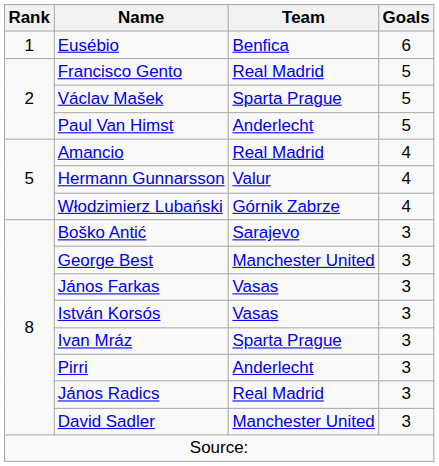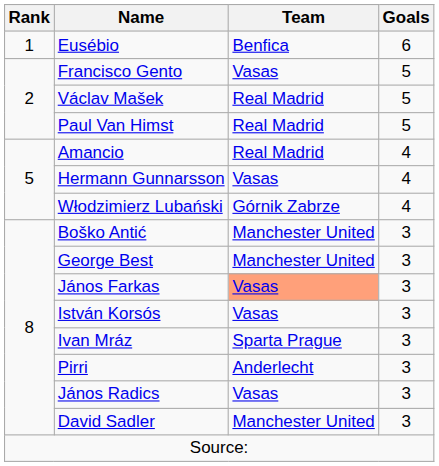 <table class="wikitable" style="text-align:center">
 <tr>
 <th>Rank</th>
 <th>Name</th>
 <th>Team</th>
 <th>Goals</th>
 </tr>
 <tr>
 <td>1</td>
 <td align="left"> <a href='#'>Eusébio</a></td>
 <td align="left"> <a href='#'>Benfica</a></td>
 <td>6</td>
 </tr>
 <tr>
 <td rowspan="3">2</td>
 <td align="left"> <a href='#'>Francisco Gento</a></td>
+<td align="left"> <a href='#'>Vasas</a></td>
+<td>5</td>
+</tr>
+<tr>
+<td align="left"> <a href='#'>Václav Mašek</a></td>
 <td align="left"> <a href='#'>Real Madrid</a></td>
 <td>5</td>
 </tr>
 <tr>
-<td align="left"> <a href='#'>Václav Mašek</a></td>
-<td align="left"> <a href='#'>Sparta Prague</a></td>
-<td>5</td>
-</tr>
-<tr>
 <td align="left"> <a href='#'>Paul Van Himst</a></td>
-<td align="left"> <a href='#'>Anderlecht</a></td>
+<td align="left"> <a href='#'>Real Madrid</a></td>
 <td>5</td>
 </tr>
 <tr>
 <td rowspan="3">5</td>
 <td align="left"> <a href='#'>Amancio</a></td>
 <td align="left"> <a href='#'>Real Madrid</a></td>
 <td>4</td>
 </tr>
 <tr>
 <td align="left"> <a href='#'>Hermann Gunnarsson</a></td>
-<td align="left"> <a href='#'>Valur</a></td>
+<td align="left"> <a href='#'>Vasas</a></td>
 <td>4</td>
 </tr>
 <tr>
 <td align="left"> <a href='#'>Włodzimierz Lubański</a></td>
 <td align="left"> <a href='#'>Górnik Zabrze</a></td>
 <td>4</td>
 </tr>
 <tr>
 <td rowspan="8">8</td>
 <td align="left"> <a href='#'>Boško Antić</a></td>
-<td align="left"> <a href='#'>Sarajevo</a></td>
+<td align="left"> <a href='#'>Manchester United</a></td>
 <td>3</td>
 </tr>
 <tr>
 <td align="left"> <a href='#'>George Best</a></td>
 <td align="left"> <a href='#'>Manchester United</a></td>
 <td>3</td>
 </tr>
 <tr>
 <td align="left"> <a href='#'>János Farkas</a></td>
-<td align="left"> <a href='#'>Vasas</a></td>
+<td align="left" style="background: lightsalmon;"> <a href='#'>Vasas</a></td>
 <td>3</td>
 </tr>
 <tr>
 <td align="left"> <a href='#'>István Korsós</a></td>
 <td align="left"> <a href='#'>Vasas</a></td>
 <td>3</td>
 </tr>
 <tr>
 <td align="left"> <a href='#'>Ivan Mráz</a></td>
 <td align="left"> <a href='#'>Sparta Prague</a></td>
 <td>3</td>
 </tr>
 <tr>
 <td align="left"> <a href='#'>Pirri</a></td>
 <td align="left"> <a href='#'>Anderlecht</a></td>
 <td>3</td>
 </tr>
 <tr>
 <td align="left"> <a href='#'>János Radics</a></td>
-<td align="left"> <a href='#'>Real Madrid</a></td>
+<td align="left"> <a href='#'>Vasas</a></td>
 <td>3</td>
 </tr>
 <tr>
 <td align="left"> <a href='#'>David Sadler</a></td>
 <td align="left"> <a href='#'>Manchester United</a></td>
 <td>3</td>
 </tr>
 <tr>
 <td colspan="4">Source:</td>
 </tr>
 </table>
